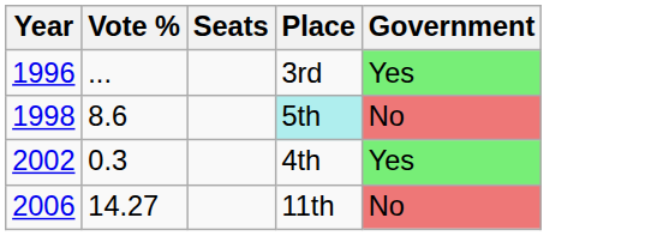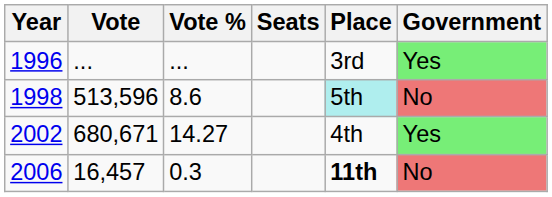 <table class="wikitable">
 <tr>
 <th>Year</th>
+<th>Vote</th>
 <th>Vote %</th>
 <th>Seats</th>
 <th>Place</th>
 <th>Government</th>
 </tr>
 <tr>
 <td><a href='#'>1996</a></td>
 <td>...</td>
+<td>...</td>
 <td></td>
 <td>3rd</td>
 <td No style="background-color:#77EE77">Yes</td>
 </tr>
 <tr>
 <td><a href='#'>1998</a></td>
+<td>513,596</td>
 <td>8.6</td>
 <td></td>
 <td style="background: paleturquoise;">5th</td>
 <td style="background-color:#EE7777">No</td>
 </tr>
 <tr>
 <td><a href='#'>2002</a></td>
-<td>0.3</td>
+<td>680,671</td>
+<td>14.27</td>
 <td></td>
 <td>4th</td>
 <td No style="background-color:#77EE77">Yes</td>
 </tr>
 <tr>
 <td><a href='#'>2006</a></td>
-<td>14.27</td>
+<td>16,457</td>
+<td>0.3</td>
 <td></td>
-<td>11th</td>
+<td><strong>11th</strong></td>
 <td style="background-color:#EE7777">No</td>
 </tr>
 </table>
